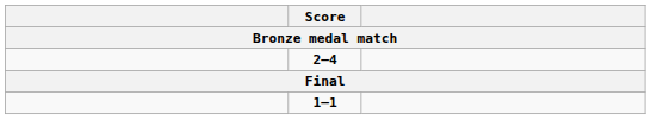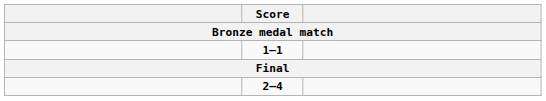 <table class="wikitable" style="text-align: left;">
 <tr>
 <th align="right" width="270"></th>
 <th width="65">Score</th>
 <th align="left" width="270"></th>
 </tr>
 <tr>
 <th colspan="3">Bronze medal match</th>
 </tr>
 <tr>
+<td><strong></strong></td>
+<td align=center><strong>1–1</strong></td>
 <td></td>
-<td align=center><strong>2–4</strong></td>
-<td><strong></strong></td>
 </tr>
 <tr>
 <th colspan="3">Final</th>
 </tr>
 <tr>
+<td></td>
+<td align=center><strong>2–4</strong></td>
 <td><strong></strong></td>
-<td align=center><strong>1–1</strong></td>
-<td></td>
 </tr>
 </table>
